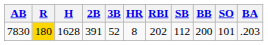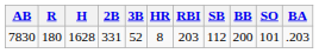 <table class="wikitable">
 <tr>
 <th><a href='#'>AB</a></th>
 <th><a href='#'>R</a></th>
 <th><a href='#'>H</a></th>
 <th><a href='#'>2B</a></th>
 <th><a href='#'>3B</a></th>
 <th><a href='#'>HR</a></th>
 <th><a href='#'>RBI</a></th>
 <th><a href='#'>SB</a></th>
 <th><a href='#'>BB</a></th>
 <th><a href='#'>SO</a></th>
 <th><a href='#'>BA</a></th>
 </tr>
 <tr align="center">
 <td>7830</td>
-<td style="background: gold;">180</td>
+<td>180</td>
 <td>1628</td>
-<td>391</td>
+<td>331</td>
 <td>52</td>
 <td>8</td>
-<td>202</td>
+<td>203</td>
 <td>112</td>
 <td>200</td>
 <td>101</td>
 <td>.203</td>
 </tr>
 </table>
